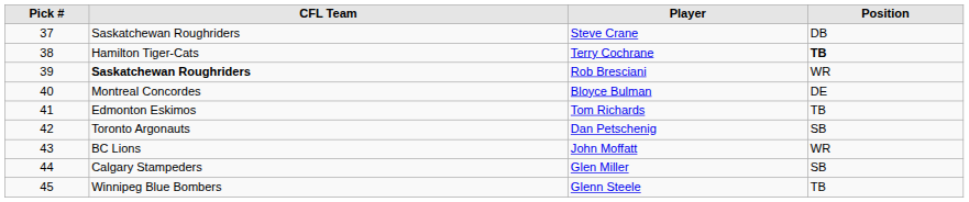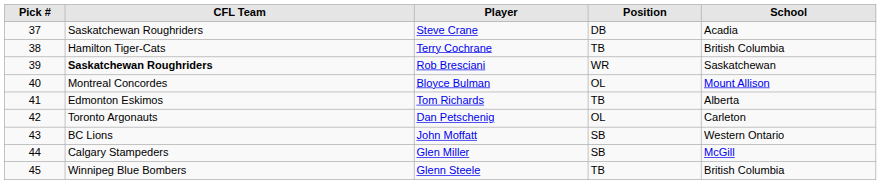 <table class="wikitable" style="width: 100%">
 <tr>
 <th style="background:#E5E5E5;" width=7%>Pick #</th>
 <th width=40% style="background:#E5E5E5;">CFL Team</th>
 <th width=20% style="background:#E5E5E5;">Player</th>
 <th width=13% style="background:#E5E5E5;">Position</th>
+<th width=20% style="background:#E5E5E5;">School</th>
 </tr>
 <tr>
 <td align=center>37</td>
 <td>Saskatchewan Roughriders</td>
 <td><a href='#'>Steve Crane</a></td>
 <td>DB</td>
+<td>Acadia</td>
 </tr>
 <tr>
 <td align=center>38</td>
 <td>Hamilton Tiger-Cats</td>
 <td><a href='#'>Terry Cochrane</a></td>
-<td><strong>TB</strong></td>
+<td>TB</td>
+<td>British Columbia</td>
 </tr>
 <tr>
 <td align=center>39</td>
 <td><strong>Saskatchewan Roughriders</strong></td>
 <td><a href='#'>Rob Bresciani</a></td>
 <td>WR</td>
+<td>Saskatchewan</td>
 </tr>
 <tr>
 <td align=center>40</td>
 <td>Montreal Concordes</td>
 <td><a href='#'>Bloyce Bulman</a></td>
-<td>DE</td>
+<td>OL</td>
+<td><a href='#'>Mount Allison</a></td>
 </tr>
 <tr>
 <td align=center>41</td>
 <td>Edmonton Eskimos</td>
 <td><a href='#'>Tom Richards</a></td>
 <td>TB</td>
+<td>Alberta</td>
 </tr>
 <tr>
 <td align=center>42</td>
 <td>Toronto Argonauts</td>
 <td><a href='#'>Dan Petschenig</a></td>
-<td>SB</td>
+<td>OL</td>
+<td>Carleton</td>
 </tr>
 <tr>
 <td align=center>43</td>
 <td>BC Lions</td>
 <td><a href='#'>John Moffatt</a></td>
-<td>WR</td>
+<td>SB</td>
+<td>Western Ontario</td>
 </tr>
 <tr>
 <td align=center>44</td>
 <td>Calgary Stampeders</td>
 <td><a href='#'>Glen Miller</a></td>
 <td>SB</td>
+<td><a href='#'>McGill</a></td>
 </tr>
 <tr>
 <td align=center>45</td>
 <td>Winnipeg Blue Bombers</td>
 <td><a href='#'>Glenn Steele</a></td>
 <td>TB</td>
+<td>British Columbia</td>
 </tr>
 </table>
